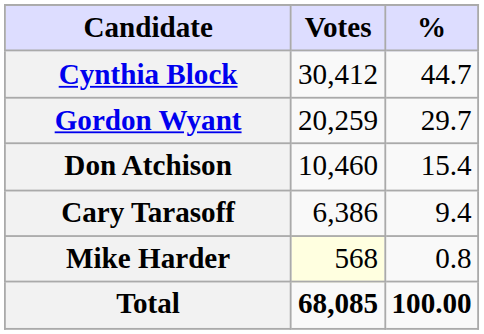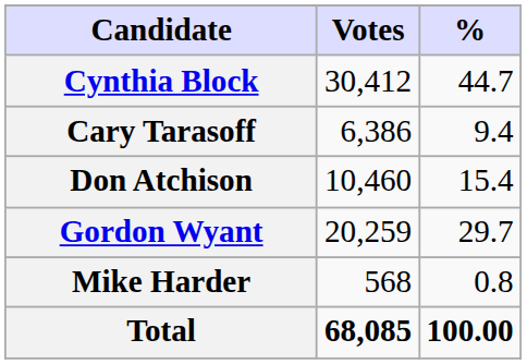 <table class="wikitable sortable plainrowheaders">
 <tr style="background-color:#00594E">
 </tr>
 <tr>
 <th scope="col" style="background:#ddf; width:150px;">Candidate</th>
 <th scope="col" style="background:#ddf;">Votes</th>
 <th scope="col" style="background:#ddf;">%</th>
 </tr>
 <tr>
 <th scope="row"><a href='#'>Cynthia Block</a></th>
 <td align="right">30,412</td>
 <td align="right">44.7</td>
 </tr>
 <tr>
-<th scope="row"><a href='#'>Gordon Wyant</a></th>
-<td align="right">20,259</td>
-<td align="right">29.7</td>
+<th scope="row">Cary Tarasoff</th>
+<td align="right">6,386</td>
+<td align="right">9.4</td>
 </tr>
 <tr>
 <th scope="row"><strong>Don Atchison</strong></th>
 <td align="right">10,460</td>
 <td align="right">15.4</td>
 </tr>
 <tr>
-<th scope="row">Cary Tarasoff</th>
-<td align="right">6,386</td>
-<td align="right">9.4</td>
+<th scope="row"><a href='#'>Gordon Wyant</a></th>
+<td align="right">20,259</td>
+<td align="right">29.7</td>
 </tr>
 <tr>
 <th scope="row">Mike Harder</th>
-<td align="right" style="background: lightyellow;">568</td>
+<td align="right">568</td>
 <td align="right">0.8</td>
 </tr>
 <tr>
 <th scope="row"><strong>Total</strong></th>
 <td align="right"><strong>68,085</strong></td>
 <td align=right><strong>100.00</strong></td>
 </tr>
 </table>
